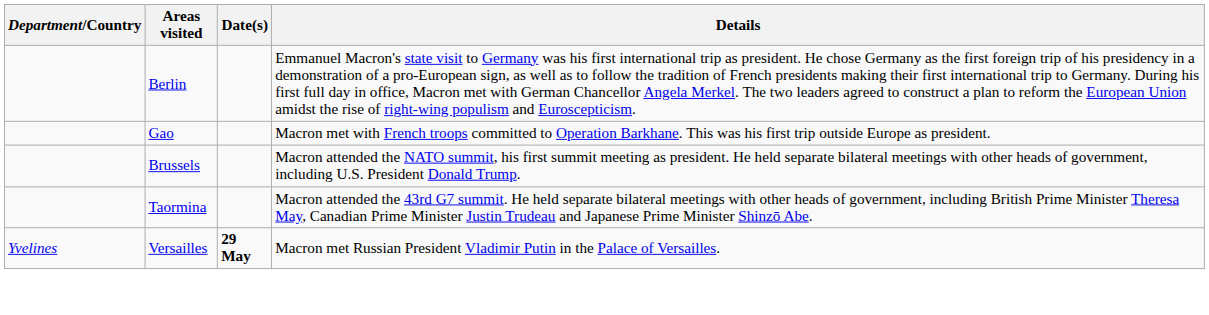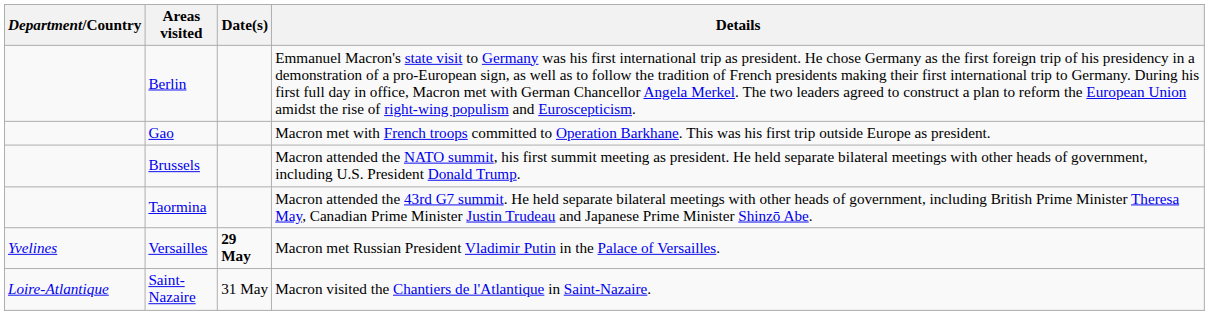 <table class="wikitable sortable outercollapse" style="margin: 1em auto 1em auto">
 <tr>
 <th><em>Department</em>/Country</th>
 <th>Areas visited</th>
 <th>Date(s)</th>
 <th>Details</th>
 </tr>
 <tr>
 <td></td>
 <td><a href='#'>Berlin</a></td>
 <td></td>
 <td>Emmanuel Macron's <a href='#'>state visit</a> to <a href='#'>Germany</a> was his first international trip as president. He chose Germany as the first foreign trip of his presidency in a demonstration of a pro-European sign, as well as to follow the tradition of French presidents making their first international trip to Germany. During his first full day in office, Macron met with German Chancellor <a href='#'>Angela Merkel</a>. The two leaders agreed to construct a plan to reform the <a href='#'>European Union</a> amidst the rise of <a href='#'>right-wing populism</a> and <a href='#'>Euroscepticism</a>.</td>
 </tr>
 <tr>
 <td></td>
 <td><a href='#'>Gao</a></td>
 <td></td>
 <td>Macron met with <a href='#'>French troops</a> committed to <a href='#'>Operation Barkhane</a>. This was his first trip outside Europe as president.</td>
 </tr>
 <tr>
 <td></td>
 <td><a href='#'>Brussels</a></td>
 <td></td>
 <td>Macron attended the <a href='#'>NATO summit</a>, his first summit meeting as president. He held separate bilateral meetings with other heads of government, including U.S. President <a href='#'>Donald Trump</a>.</td>
 </tr>
 <tr>
 <td></td>
 <td><a href='#'>Taormina</a></td>
 <td></td>
 <td>Macron attended the <a href='#'>43rd G7 summit</a>. He held separate bilateral meetings with other heads of government, including British Prime Minister <a href='#'>Theresa May</a>, Canadian Prime Minister <a href='#'>Justin Trudeau</a> and Japanese Prime Minister <a href='#'>Shinzō Abe</a>.</td>
 </tr>
 <tr>
 <td> <em><a href='#'>Yvelines</a></em></td>
 <td><a href='#'>Versailles</a></td>
 <td><strong>29 May</strong></td>
 <td>Macron met Russian President <a href='#'>Vladimir Putin</a> in the <a href='#'>Palace of Versailles</a>.</td>
 </tr>
+<tr>
+<td> <em><a href='#'>Loire-Atlantique</a></em></td>
+<td><a href='#'>Saint-Nazaire</a></td>
+<td>31 May</td>
+<td>Macron visited the <a href='#'>Chantiers de l'Atlantique</a> in <a href='#'>Saint-Nazaire</a>.</td>
+</tr>
 </table>
